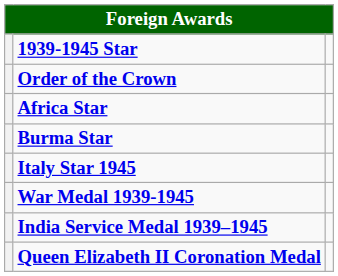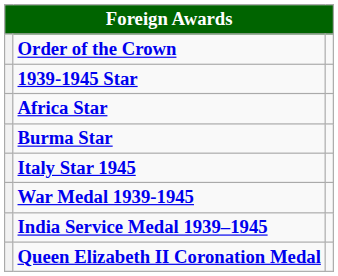 <table class="wikitable">
 <tr>
 <th colspan="3" style="background:#006400; color:#FFFFFF; text-align:center"><strong>Foreign Awards</strong></th>
 </tr>
 <tr>
 <th><strong></strong></th>
-<td><strong><a href='#'>1939-1945 Star</a></strong></td>
+<td><a href='#'><strong>Order of the Crown</strong></a></td>
 <td></td>
 </tr>
 <tr>
 <th><strong></strong></th>
-<td><a href='#'><strong>Order of the Crown</strong></a></td>
+<td><strong><a href='#'>1939-1945 Star</a></strong></td>
 <td></td>
 </tr>
 <tr>
 <th><strong></strong></th>
 <td><strong><a href='#'>Africa Star</a></strong></td>
 <td></td>
 </tr>
 <tr>
 <th><strong></strong></th>
 <td><strong><a href='#'>Burma Star</a></strong></td>
 <td></td>
 </tr>
 <tr>
 <th><strong></strong></th>
 <td><a href='#'><strong>Italy Star 1945</strong></a></td>
 <td></td>
 </tr>
 <tr>
 <th><strong></strong></th>
 <td><strong><a href='#'>War Medal 1939-1945</a></strong></td>
 <td></td>
 </tr>
 <tr>
 <th><strong></strong></th>
 <td><a href='#'><strong>India Service Medal 1939–1945</strong></a></td>
 <td></td>
 </tr>
 <tr>
 <th><strong></strong></th>
 <td><strong><a href='#'>Queen Elizabeth II Coronation Medal</a></strong></td>
 <td></td>
 </tr>
 </table>
